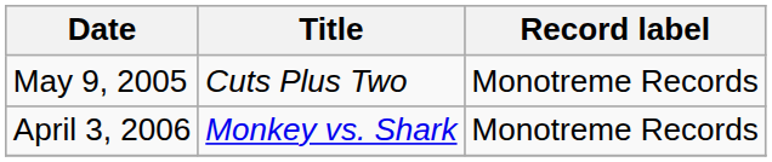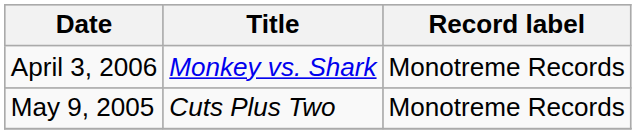 <table class="wikitable plainrowheaders">
 <tr>
 <th>Date</th>
 <th>Title</th>
 <th>Record label</th>
 </tr>
 <tr>
+<td>April 3, 2006</td>
+<td><em><a href='#'>Monkey vs. Shark</a></em></td>
+<td>Monotreme Records</td>
+</tr>
+<tr>
 <td>May 9, 2005</td>
 <td><em>Cuts Plus Two</em></td>
 <td>Monotreme Records</td>
 </tr>
 <tr>
-<td>April 3, 2006</td>
-<td><em><a href='#'>Monkey vs. Shark</a></em></td>
-<td>Monotreme Records</td>
-</tr>
-<tr>
 </tr>
 </table>
